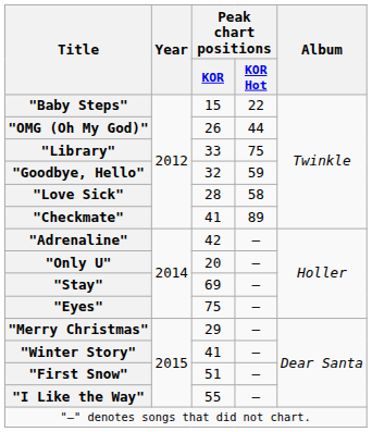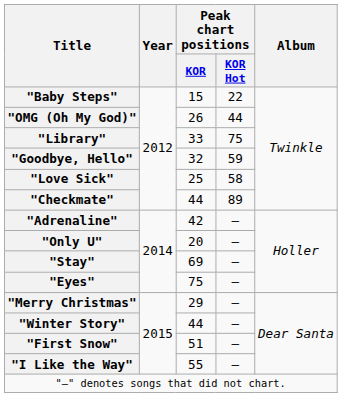 <table class="wikitable plainrowheaders" style="text-align:center">
 <tr>
 <th scope="col" rowspan="2">Title</th>
 <th scope="col" rowspan="2">Year</th>
 <th scope="col" colspan="2">Peak chart positions</th>
 <th scope="col" rowspan="2">Album</th>
 </tr>
 <tr>
 <th scope="col" style="width:3em;font-size:90%;"><a href='#'>KOR</a><br></th>
 <th scope="col" style="width:3em;font-size:90%;"><a href='#'>KOR<br>Hot</a><br></th>
 </tr>
 <tr>
 <th scope="row">"Baby Steps"</th>
 <td rowspan="6">2012</td>
 <td>15</td>
 <td>22</td>
 <td rowspan="6"><em>Twinkle</em></td>
 </tr>
 <tr>
 <th scope="row">"OMG (Oh My God)"</th>
 <td>26</td>
 <td>44</td>
 </tr>
 <tr>
 <th scope="row">"Library"</th>
 <td>33</td>
 <td>75</td>
 </tr>
 <tr>
 <th scope="row">"Goodbye, Hello" </th>
 <td>32</td>
 <td>59</td>
 </tr>
 <tr>
 <th scope="row">"Love Sick" </th>
-<td>28</td>
+<td>25</td>
 <td>58</td>
 </tr>
 <tr>
 <th scope="row">"Checkmate" </th>
-<td>41</td>
+<td>44</td>
 <td>89</td>
 </tr>
 <tr>
 <th scope="row">"Adrenaline" </th>
 <td rowspan="4">2014</td>
 <td>42</td>
 <td>—</td>
 <td rowspan="4"><em>Holler</em></td>
 </tr>
 <tr>
 <th scope="row">"Only U"</th>
 <td>20</td>
 <td>—</td>
 </tr>
 <tr>
 <th scope="row">"Stay"</th>
 <td>69</td>
 <td>—</td>
 </tr>
 <tr>
 <th scope="row">"Eyes"</th>
 <td>75</td>
 <td>—</td>
 </tr>
 <tr>
 <th scope="row">"Merry Christmas"</th>
 <td rowspan="4">2015</td>
 <td>29</td>
 <td>—</td>
 <td rowspan="4"><em>Dear Santa</em></td>
 </tr>
 <tr>
 <th scope="row">"Winter Story" </th>
-<td>41</td>
+<td>44</td>
 <td>—</td>
 </tr>
 <tr>
 <th scope="row">"First Snow" </th>
 <td>51</td>
 <td>—</td>
 </tr>
 <tr>
 <th scope="row">"I Like the Way"</th>
 <td>55</td>
 <td>—</td>
 </tr>
 <tr>
 <td colspan="5" style="font-size:8pt;">"—" denotes songs that did not chart.</td>
 </tr>
 </table>
